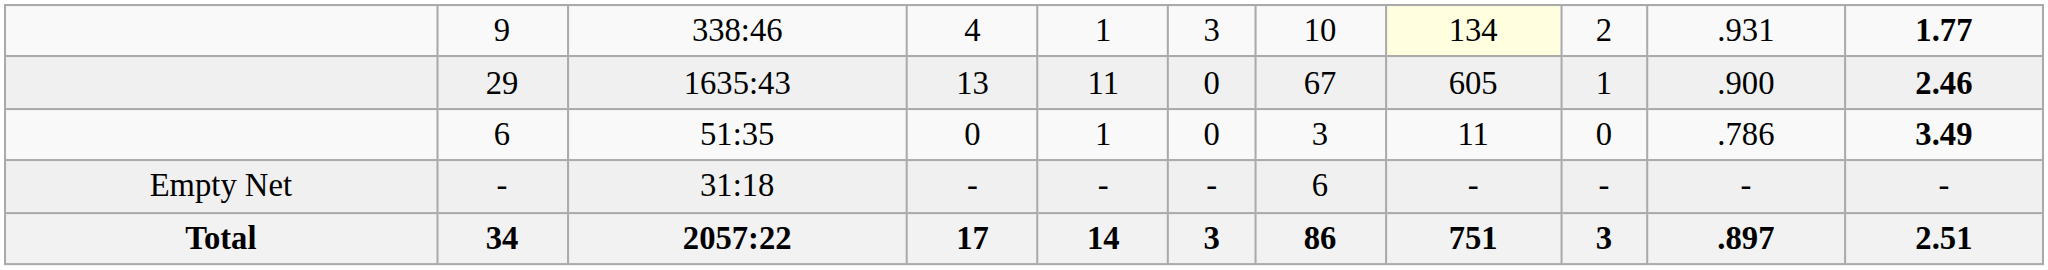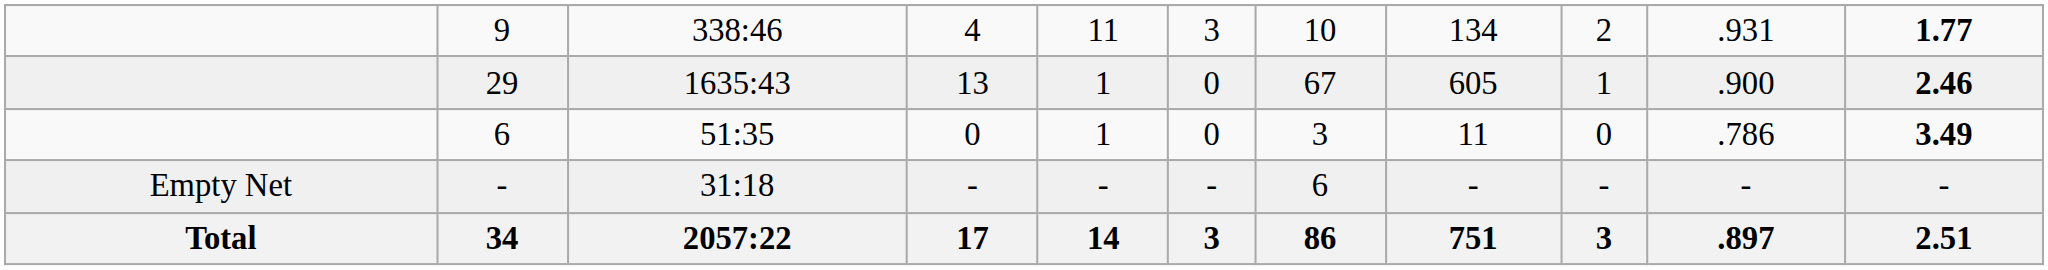 <table class="wikitable sortable" width ="1000">
 <tr align="center">
 </tr>
 <tr align="center">
 <td></td>
 <td>9</td>
 <td>338:46</td>
 <td>4</td>
-<td>1</td>
+<td>11</td>
 <td>3</td>
 <td>10</td>
-<td style="background: lightyellow;">134</td>
+<td>134</td>
 <td>2</td>
 <td>.931</td>
 <td><strong>1.77</strong></td>
 </tr>
 <tr align="center" bgcolor="f0f0f0">
 <td></td>
 <td>29</td>
 <td>1635:43</td>
 <td>13</td>
-<td>11</td>
+<td>1</td>
 <td>0</td>
 <td>67</td>
 <td>605</td>
 <td>1</td>
 <td>.900</td>
 <td><strong>2.46</strong></td>
 </tr>
 <tr align="center" bgcolor="">
 <td></td>
 <td>6</td>
 <td>51:35</td>
 <td>0</td>
 <td>1</td>
 <td>0</td>
 <td>3</td>
 <td>11</td>
 <td>0</td>
 <td>.786</td>
 <td><strong>3.49</strong></td>
 </tr>
 <tr align="center" bgcolor="f0f0f0">
 <td>Empty Net</td>
 <td>-</td>
 <td>31:18</td>
 <td>-</td>
 <td>-</td>
 <td>-</td>
 <td>6</td>
 <td>-</td>
 <td>-</td>
 <td>-</td>
 <td>-</td>
 </tr>
 <tr>
 <th>Total</th>
 <th>34</th>
 <th>2057:22</th>
 <th>17</th>
 <th>14</th>
 <th>3</th>
 <th>86</th>
 <th>751</th>
 <th>3</th>
 <th>.897</th>
 <th>2.51</th>
 </tr>
 </table>
